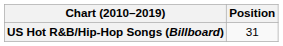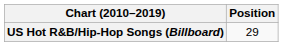 <table class="wikitable plainrowheaders" style="text-align:center">
 <tr>
 <th scope="col">Chart (2010–2019)</th>
 <th scope="col">Position</th>
 </tr>
 <tr>
 <th scope="row">US Hot R&B/Hip-Hop Songs (<em>Billboard</em>)</th>
-<td>31</td>
+<td>29</td>
 </tr>
 </table>
